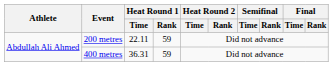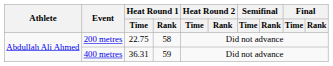 <table class=wikitable style="font-size:90%; text-align:center">
 <tr>
 <th rowspan=2>Athlete</th>
 <th rowspan=2>Event</th>
 <th colspan=2>Heat Round 1</th>
 <th colspan=2>Heat Round 2</th>
 <th colspan=2>Semifinal</th>
 <th colspan=2>Final</th>
 </tr>
 <tr style=font-size:95%>
 <th>Time</th>
 <th>Rank</th>
 <th>Time</th>
 <th>Rank</th>
 <th>Time</th>
 <th>Rank</th>
 <th>Time</th>
 <th>Rank</th>
 </tr>
 <tr align=center>
 <td align=left rowspan=2><a href='#'>Abdullah Ali Ahmed</a></td>
 <td align=left><a href='#'>200 metres</a></td>
-<td>22.11</td>
-<td>59</td>
+<td>22.75</td>
+<td>58</td>
 <td colspan=6>Did not advance</td>
 </tr>
 <tr align=center>
 <td align=left><a href='#'>400 metres</a></td>
 <td>36.31</td>
 <td>59</td>
 <td colspan=6>Did not advance</td>
 </tr>
 </table>
